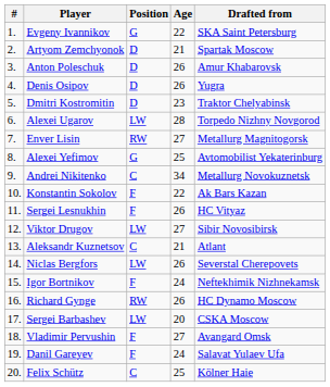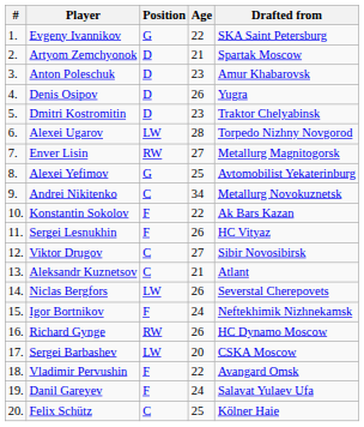 <table class="wikitable">
 <tr>
 <th>#</th>
 <th>Player</th>
 <th>Position</th>
 <th>Age</th>
 <th>Drafted from</th>
 </tr>
 <tr>
 <td>1.</td>
 <td> <a href='#'>Evgeny Ivannikov</a></td>
 <td><a href='#'>G</a></td>
 <td>22</td>
 <td><a href='#'>SKA Saint Petersburg</a></td>
 </tr>
 <tr>
 <td>2.</td>
 <td> <a href='#'>Artyom Zemchyonok</a></td>
 <td><a href='#'>D</a></td>
 <td>21</td>
 <td><a href='#'>Spartak Moscow</a></td>
 </tr>
 <tr>
 <td>3.</td>
 <td> <a href='#'>Anton Poleschuk</a></td>
 <td><a href='#'>D</a></td>
-<td>26</td>
+<td>23</td>
 <td><a href='#'>Amur Khabarovsk</a></td>
 </tr>
 <tr>
 <td>4.</td>
 <td> <a href='#'>Denis Osipov</a></td>
 <td><a href='#'>D</a></td>
 <td>26</td>
 <td><a href='#'>Yugra</a></td>
 </tr>
 <tr>
 <td>5.</td>
 <td> <a href='#'>Dmitri Kostromitin</a></td>
 <td><a href='#'>D</a></td>
 <td>23</td>
 <td><a href='#'>Traktor Chelyabinsk</a></td>
 </tr>
 <tr>
 <td>6.</td>
 <td> <a href='#'>Alexei Ugarov</a></td>
 <td><a href='#'>LW</a></td>
 <td>28</td>
 <td><a href='#'>Torpedo Nizhny Novgorod</a></td>
 </tr>
 <tr>
 <td>7.</td>
 <td> <a href='#'>Enver Lisin</a></td>
 <td><a href='#'>RW</a></td>
 <td>27</td>
 <td><a href='#'>Metallurg Magnitogorsk</a></td>
 </tr>
 <tr>
 <td>8.</td>
 <td> <a href='#'>Alexei Yefimov</a></td>
 <td><a href='#'>G</a></td>
 <td>25</td>
 <td><a href='#'>Avtomobilist Yekaterinburg</a></td>
 </tr>
 <tr>
 <td>9.</td>
 <td> <a href='#'>Andrei Nikitenko</a></td>
 <td><a href='#'>C</a></td>
 <td>34</td>
 <td><a href='#'>Metallurg Novokuznetsk</a></td>
 </tr>
 <tr>
 <td>10.</td>
 <td> <a href='#'>Konstantin Sokolov</a></td>
 <td><a href='#'>F</a></td>
 <td>22</td>
 <td><a href='#'>Ak Bars Kazan</a></td>
 </tr>
 <tr>
 <td>11.</td>
 <td> <a href='#'>Sergei Lesnukhin</a></td>
 <td><a href='#'>F</a></td>
 <td>26</td>
 <td><a href='#'>HC Vityaz</a></td>
 </tr>
 <tr>
 <td>12.</td>
 <td> <a href='#'>Viktor Drugov</a></td>
-<td><a href='#'>LW</a></td>
+<td><a href='#'>C</a></td>
 <td>27</td>
 <td><a href='#'>Sibir Novosibirsk</a></td>
 </tr>
 <tr>
 <td>13.</td>
 <td> <a href='#'>Aleksandr Kuznetsov</a></td>
 <td><a href='#'>C</a></td>
 <td>21</td>
 <td><a href='#'>Atlant</a></td>
 </tr>
 <tr>
 <td>14.</td>
 <td> <a href='#'>Niclas Bergfors</a></td>
 <td><a href='#'>LW</a></td>
 <td>26</td>
 <td><a href='#'>Severstal Cherepovets</a></td>
 </tr>
 <tr>
 <td>15.</td>
 <td> <a href='#'>Igor Bortnikov</a></td>
 <td><a href='#'>F</a></td>
 <td>24</td>
 <td><a href='#'>Neftekhimik Nizhnekamsk</a></td>
 </tr>
 <tr>
 <td>16.</td>
 <td> <a href='#'>Richard Gynge</a></td>
 <td><a href='#'>RW</a></td>
 <td>26</td>
 <td><a href='#'>HC Dynamo Moscow</a></td>
 </tr>
 <tr>
 <td>17.</td>
 <td> <a href='#'>Sergei Barbashev</a></td>
 <td><a href='#'>LW</a></td>
 <td>20</td>
 <td><a href='#'>CSKA Moscow</a></td>
 </tr>
 <tr>
 <td>18.</td>
 <td> <a href='#'>Vladimir Pervushin</a></td>
 <td><a href='#'>F</a></td>
-<td>27</td>
+<td>22</td>
 <td><a href='#'>Avangard Omsk</a></td>
 </tr>
 <tr>
 <td>19.</td>
 <td> <a href='#'>Danil Gareyev</a></td>
 <td><a href='#'>F</a></td>
 <td>24</td>
 <td><a href='#'>Salavat Yulaev Ufa</a></td>
 </tr>
 <tr>
 <td>20.</td>
 <td> <a href='#'>Felix Schütz</a></td>
 <td><a href='#'>C</a></td>
 <td>25</td>
 <td><a href='#'>Kölner Haie</a></td>
 </tr>
 </table>
